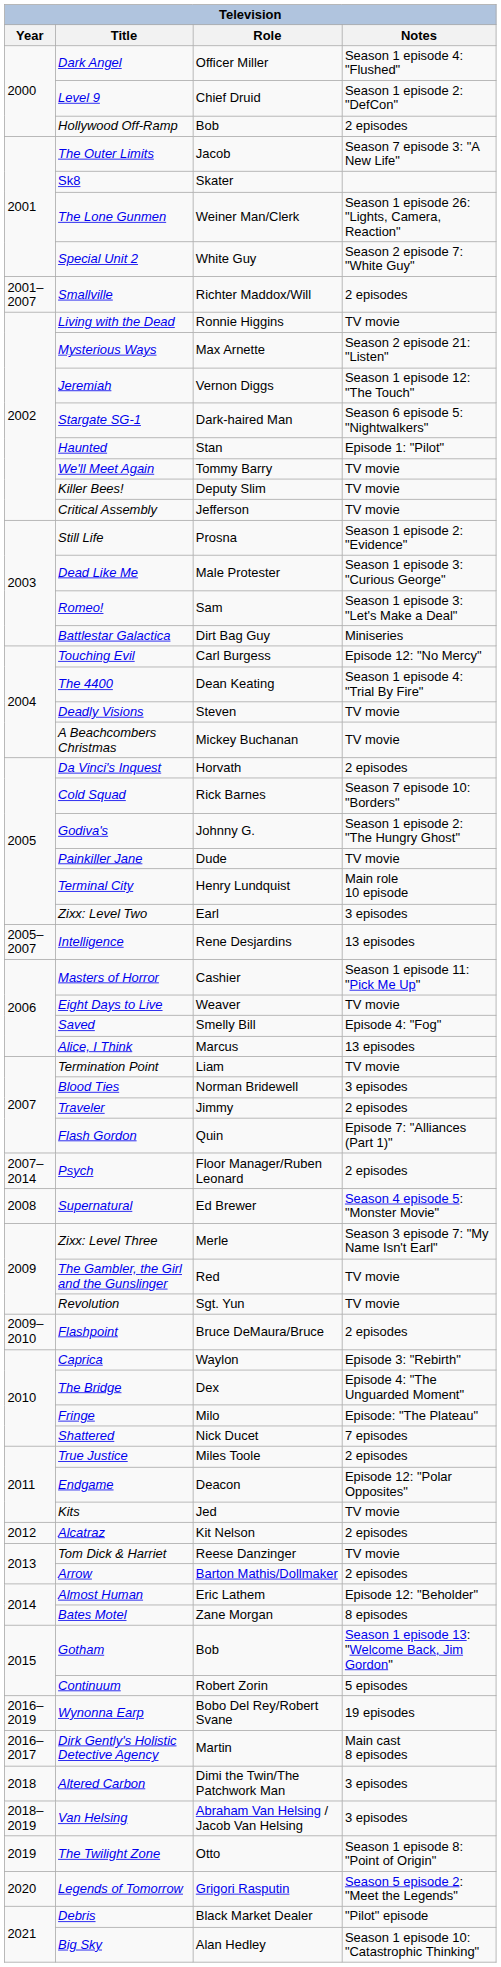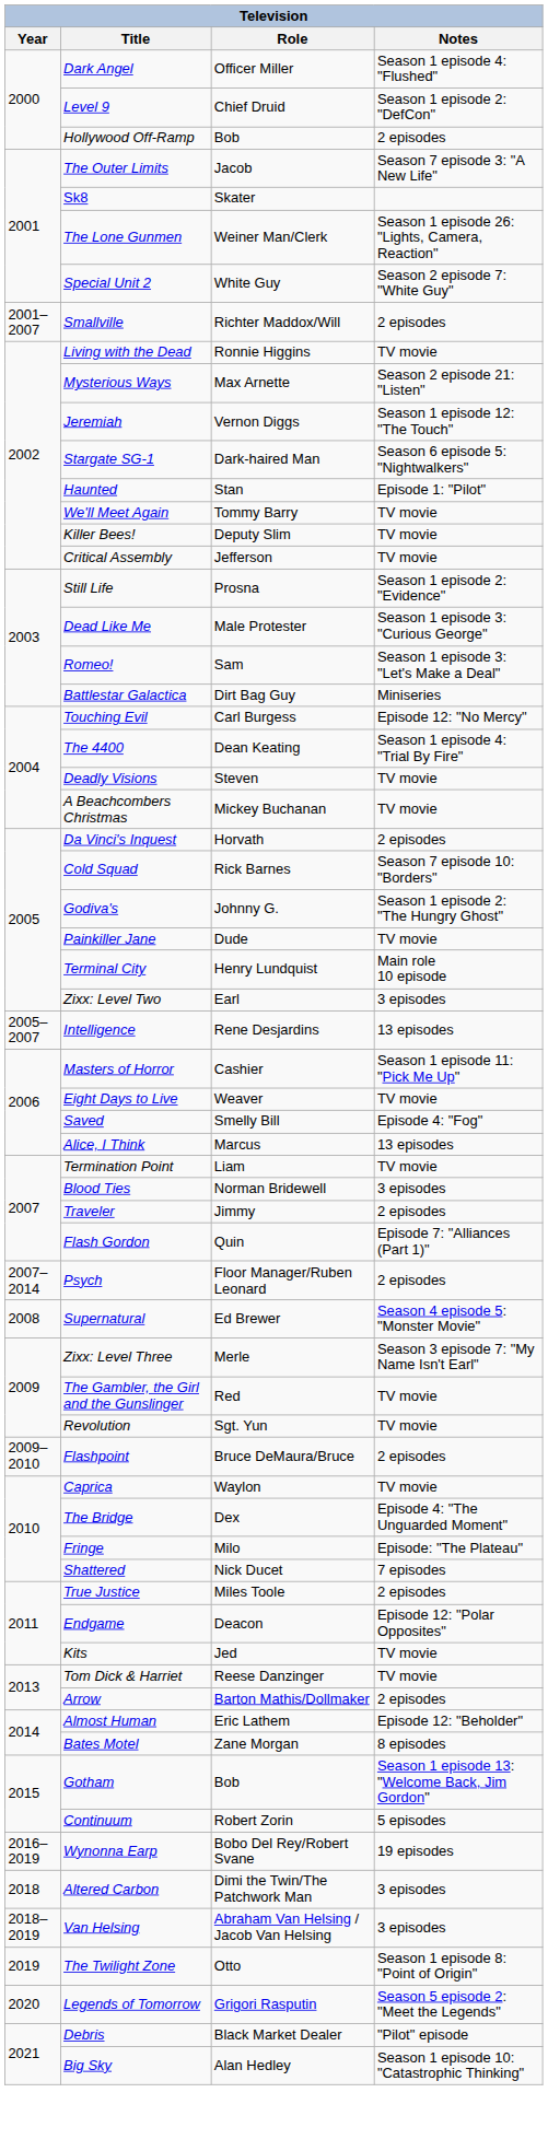 <table class="wikitable sortable">
 <tr>
 <th colspan=4 style="background:#B0C4DE;">Television</th>
 </tr>
 <tr align="center">
 <th>Year</th>
 <th>Title</th>
 <th>Role</th>
 <th class="unsortable">Notes</th>
 </tr>
 <tr>
 <td rowspan=3>2000</td>
 <td><em><a href='#'>Dark Angel</a></em></td>
 <td>Officer Miller</td>
 <td>Season 1 episode 4: "Flushed"</td>
 </tr>
 <tr>
 <td><em><a href='#'>Level 9</a></em></td>
 <td>Chief Druid</td>
 <td>Season 1 episode 2: "DefCon"</td>
 </tr>
 <tr>
 <td><em>Hollywood Off-Ramp</em></td>
 <td>Bob</td>
 <td>2 episodes</td>
 </tr>
 <tr>
 <td rowspan=4>2001</td>
 <td data-sort-value="Outer Limits, The"><em><a href='#'>The Outer Limits</a></em></td>
 <td>Jacob</td>
 <td>Season 7 episode 3: "A New Life"</td>
 </tr>
 <tr>
 <td><a href='#'>Sk8</a></td>
 <td>Skater</td>
 <td></td>
 </tr>
 <tr>
 <td data-sort-value="Lone Gunmen, The"><em><a href='#'>The Lone Gunmen</a></em></td>
 <td>Weiner Man/Clerk</td>
 <td>Season 1 episode 26: "Lights, Camera, Reaction"</td>
 </tr>
 <tr>
 <td><em><a href='#'>Special Unit 2</a></em></td>
 <td>White Guy</td>
 <td>Season 2 episode 7: "White Guy"</td>
 </tr>
 <tr>
 <td>2001–2007</td>
 <td><em><a href='#'>Smallville</a></em></td>
 <td>Richter Maddox/Will</td>
 <td>2 episodes</td>
 </tr>
 <tr>
 <td rowspan=8>2002</td>
 <td><em><a href='#'>Living with the Dead</a></em></td>
 <td>Ronnie Higgins</td>
 <td>TV movie</td>
 </tr>
 <tr>
 <td><em><a href='#'>Mysterious Ways</a></em></td>
 <td>Max Arnette</td>
 <td>Season 2 episode 21: "Listen"</td>
 </tr>
 <tr>
 <td><em><a href='#'>Jeremiah</a></em></td>
 <td>Vernon Diggs</td>
 <td>Season 1 episode 12: "The Touch"</td>
 </tr>
 <tr>
 <td><em><a href='#'>Stargate SG-1</a></em></td>
 <td>Dark-haired Man</td>
 <td>Season 6 episode 5: "Nightwalkers"</td>
 </tr>
 <tr>
 <td><em><a href='#'>Haunted</a></em></td>
 <td>Stan</td>
 <td>Episode 1: "Pilot"</td>
 </tr>
 <tr>
 <td><em><a href='#'>We'll Meet Again</a></em></td>
 <td>Tommy Barry</td>
 <td>TV movie</td>
 </tr>
 <tr>
 <td><em>Killer Bees!</em></td>
 <td>Deputy Slim</td>
 <td>TV movie</td>
 </tr>
 <tr>
 <td><em>Critical Assembly</em></td>
 <td>Jefferson</td>
 <td>TV movie</td>
 </tr>
 <tr>
 <td rowspan=4>2003</td>
 <td><em>Still Life</em></td>
 <td>Prosna</td>
 <td>Season 1 episode 2: "Evidence"</td>
 </tr>
 <tr>
 <td><em><a href='#'>Dead Like Me</a></em></td>
 <td>Male Protester</td>
 <td>Season 1 episode 3: "Curious George"</td>
 </tr>
 <tr>
 <td><em><a href='#'>Romeo!</a></em></td>
 <td>Sam</td>
 <td>Season 1 episode 3: "Let's Make a Deal"</td>
 </tr>
 <tr>
 <td><em><a href='#'>Battlestar Galactica</a></em></td>
 <td>Dirt Bag Guy</td>
 <td>Miniseries</td>
 </tr>
 <tr>
 <td rowspan=4>2004</td>
 <td><em><a href='#'>Touching Evil</a></em></td>
 <td>Carl Burgess</td>
 <td>Episode 12: "No Mercy"</td>
 </tr>
 <tr>
 <td data-sort-value="4400, The"><em><a href='#'>The 4400</a></em></td>
 <td>Dean Keating</td>
 <td>Season 1 episode 4: "Trial By Fire"</td>
 </tr>
 <tr>
 <td><em><a href='#'>Deadly Visions</a></em></td>
 <td>Steven</td>
 <td>TV movie</td>
 </tr>
 <tr>
 <td data-sort-value="Beachcombers Christmas, A"><em>A Beachcombers Christmas</em></td>
 <td>Mickey Buchanan</td>
 <td>TV movie</td>
 </tr>
 <tr>
 <td rowspan=6>2005</td>
 <td><em><a href='#'>Da Vinci's Inquest</a></em></td>
 <td>Horvath</td>
 <td>2 episodes</td>
 </tr>
 <tr>
 <td><em><a href='#'>Cold Squad</a></em></td>
 <td>Rick Barnes</td>
 <td>Season 7 episode 10: "Borders"</td>
 </tr>
 <tr>
 <td><em><a href='#'>Godiva's</a></em></td>
 <td>Johnny G.</td>
 <td>Season 1 episode 2: "The Hungry Ghost"</td>
 </tr>
 <tr>
 <td><em><a href='#'>Painkiller Jane</a></em></td>
 <td>Dude</td>
 <td>TV movie</td>
 </tr>
 <tr>
 <td><em><a href='#'>Terminal City</a></em></td>
 <td>Henry Lundquist</td>
 <td>Main role<br> 10 episode</td>
 </tr>
 <tr>
 <td><em>Zixx: Level Two</em></td>
 <td>Earl</td>
 <td>3 episodes</td>
 </tr>
 <tr>
 <td>2005–2007</td>
 <td><em><a href='#'>Intelligence</a></em></td>
 <td>Rene Desjardins</td>
 <td>13 episodes</td>
 </tr>
 <tr>
 <td rowspan=4>2006</td>
 <td><em><a href='#'>Masters of Horror</a></em></td>
 <td>Cashier</td>
 <td>Season 1 episode 11: "<a href='#'>Pick Me Up</a>"</td>
 </tr>
 <tr>
 <td><em><a href='#'>Eight Days to Live</a></em></td>
 <td>Weaver</td>
 <td>TV movie</td>
 </tr>
 <tr>
 <td><em><a href='#'>Saved</a></em></td>
 <td>Smelly Bill</td>
 <td>Episode 4: "Fog"</td>
 </tr>
 <tr>
 <td><em><a href='#'>Alice, I Think</a></em></td>
 <td>Marcus</td>
 <td>13 episodes</td>
 </tr>
 <tr>
 <td rowspan=4>2007</td>
 <td><em>Termination Point</em></td>
 <td>Liam</td>
 <td>TV movie</td>
 </tr>
 <tr>
 <td><em><a href='#'>Blood Ties</a></em></td>
 <td>Norman Bridewell</td>
 <td>3 episodes</td>
 </tr>
 <tr>
 <td><em><a href='#'>Traveler</a></em></td>
 <td>Jimmy</td>
 <td>2 episodes</td>
 </tr>
 <tr>
 <td><em><a href='#'>Flash Gordon</a></em></td>
 <td>Quin</td>
 <td>Episode 7: "Alliances (Part 1)"</td>
 </tr>
 <tr>
 <td>2007–2014</td>
 <td><em><a href='#'>Psych</a></em></td>
 <td>Floor Manager/Ruben Leonard</td>
 <td>2 episodes</td>
 </tr>
 <tr>
 <td>2008</td>
 <td><em><a href='#'>Supernatural</a></em></td>
 <td>Ed Brewer</td>
 <td><a href='#'>Season 4 episode 5</a>: "Monster Movie"</td>
 </tr>
 <tr>
 <td rowspan=3>2009</td>
 <td><em>Zixx: Level Three</em></td>
 <td>Merle</td>
 <td>Season 3 episode 7: "My Name Isn't Earl"</td>
 </tr>
 <tr>
 <td data-sort-value="Gambler, the Girl and the Gunslinger, The"><em><a href='#'>The Gambler, the Girl and the Gunslinger</a></em></td>
 <td>Red</td>
 <td>TV movie</td>
 </tr>
 <tr>
 <td><em>Revolution</em></td>
 <td>Sgt. Yun</td>
 <td>TV movie</td>
 </tr>
 <tr>
 <td>2009–2010</td>
 <td><em><a href='#'>Flashpoint</a></em></td>
 <td>Bruce DeMaura/Bruce</td>
 <td>2 episodes</td>
 </tr>
 <tr>
 <td rowspan=4>2010</td>
 <td><em><a href='#'>Caprica</a></em></td>
 <td>Waylon</td>
-<td>Episode 3: "Rebirth"</td>
+<td>TV movie</td>
 </tr>
 <tr>
 <td data-sort-value="Bridge, The"><em><a href='#'>The Bridge</a></em></td>
 <td>Dex</td>
 <td>Episode 4: "The Unguarded Moment"</td>
 </tr>
 <tr>
 <td><em><a href='#'>Fringe</a></em></td>
 <td>Milo</td>
 <td>Episode: "The Plateau"</td>
 </tr>
 <tr>
 <td><em><a href='#'>Shattered</a></em></td>
 <td>Nick Ducet</td>
 <td>7 episodes</td>
 </tr>
 <tr>
 <td rowspan=3>2011</td>
 <td><em><a href='#'>True Justice</a></em></td>
 <td>Miles Toole</td>
 <td>2 episodes</td>
 </tr>
 <tr>
 <td><em><a href='#'>Endgame</a></em></td>
 <td>Deacon</td>
 <td>Episode 12: "Polar Opposites"</td>
 </tr>
 <tr>
 <td><em>Kits</em></td>
 <td>Jed</td>
 <td>TV movie</td>
-</tr>
-<tr>
-<td>2012</td>
-<td><em><a href='#'>Alcatraz</a></em></td>
-<td>Kit Nelson</td>
-<td>2 episodes</td>
 </tr>
 <tr>
 <td rowspan=2>2013</td>
 <td><em>Tom Dick & Harriet</em></td>
 <td>Reese Danzinger</td>
 <td>TV movie</td>
 </tr>
 <tr>
 <td><em><a href='#'>Arrow</a></em></td>
 <td><a href='#'>Barton Mathis/Dollmaker</a></td>
 <td>2 episodes</td>
 </tr>
 <tr>
 <td rowspan=2>2014</td>
 <td><em><a href='#'>Almost Human</a></em></td>
 <td>Eric Lathem</td>
 <td>Episode 12: "Beholder"</td>
 </tr>
 <tr>
 <td><em><a href='#'>Bates Motel</a></em></td>
 <td>Zane Morgan</td>
 <td>8 episodes</td>
 </tr>
 <tr>
 <td rowspan=2>2015</td>
 <td><em><a href='#'>Gotham</a></em></td>
 <td>Bob</td>
 <td><a href='#'>Season 1 episode 13</a>: "<a href='#'>Welcome Back, Jim Gordon</a>"</td>
 </tr>
 <tr>
 <td><em><a href='#'>Continuum</a></em></td>
 <td>Robert Zorin</td>
 <td>5 episodes</td>
 </tr>
 <tr>
 <td>2016–2019</td>
 <td><em><a href='#'>Wynonna Earp</a></em></td>
 <td>Bobo Del Rey/Robert Svane</td>
 <td>19 episodes</td>
 </tr>
 <tr>
-<td>2016–2017</td>
-<td><em><a href='#'>Dirk Gently's Holistic Detective Agency</a></em></td>
-<td>Martin</td>
-<td>Main cast<br> 8 episodes</td>
-</tr>
-<tr>
 <td>2018</td>
 <td><em><a href='#'>Altered Carbon</a></em></td>
 <td>Dimi the Twin/The Patchwork Man</td>
 <td>3 episodes</td>
 </tr>
 <tr>
 <td>2018–2019</td>
 <td><em><a href='#'>Van Helsing</a></em></td>
 <td><a href='#'>Abraham Van Helsing</a> / Jacob Van Helsing</td>
 <td>3 episodes</td>
 </tr>
 <tr>
 <td>2019</td>
 <td data-sort-value="Twilight Zone, The"><em><a href='#'>The Twilight Zone</a></em></td>
 <td>Otto</td>
 <td>Season 1 episode 8: "Point of Origin"</td>
 </tr>
 <tr>
 <td>2020</td>
 <td><em><a href='#'>Legends of Tomorrow</a></em></td>
 <td><a href='#'>Grigori Rasputin</a></td>
 <td><a href='#'>Season 5 episode 2</a>: "Meet the Legends"</td>
 </tr>
 <tr>
 <td rowspan=2>2021</td>
 <td><em><a href='#'>Debris</a></em></td>
 <td>Black Market Dealer</td>
 <td>"Pilot" episode</td>
 </tr>
 <tr>
 <td><em><a href='#'>Big Sky</a></em></td>
 <td>Alan Hedley</td>
 <td>Season 1 episode 10: "Catastrophic Thinking"</td>
 </tr>
 </table>
